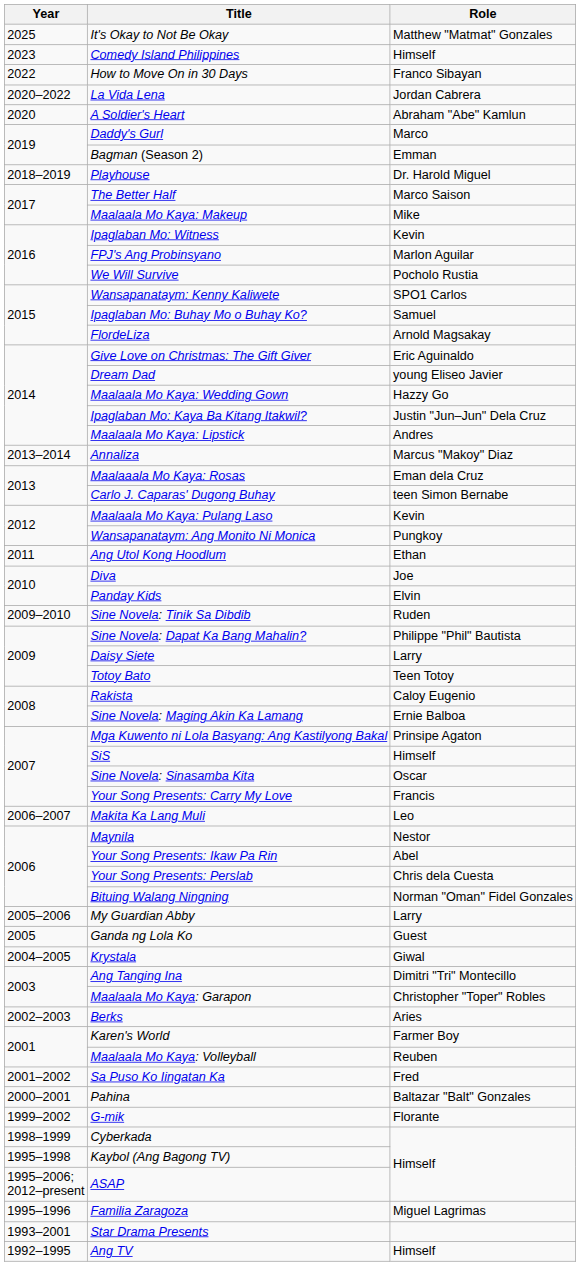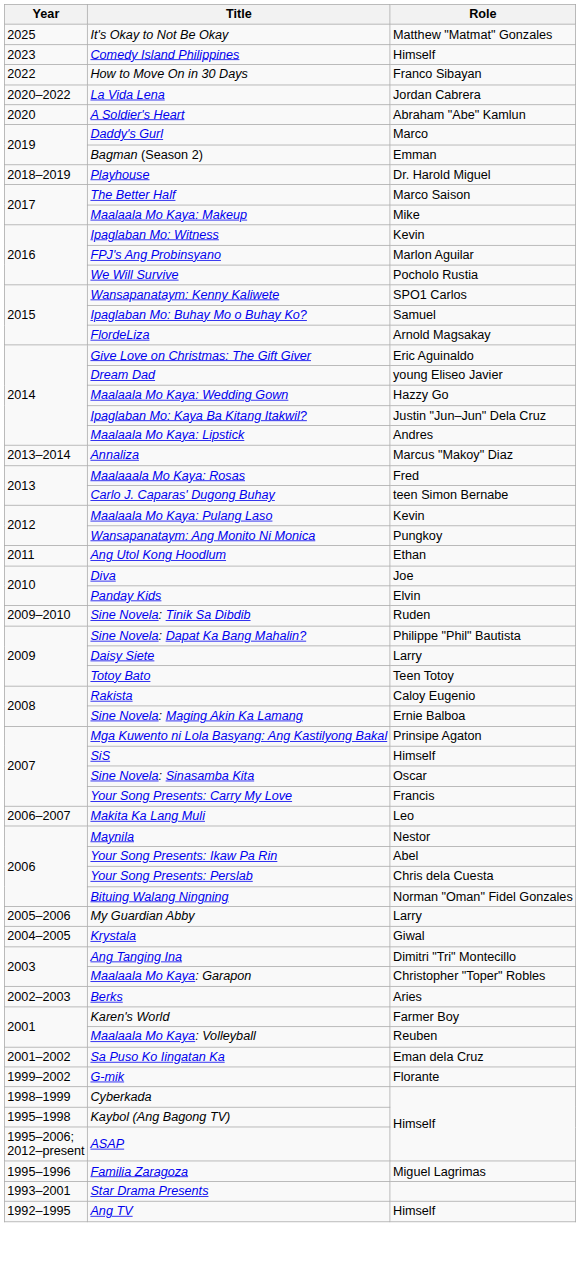 <table class="wikitable">
 <tr>
 <th>Year</th>
 <th>Title</th>
 <th>Role</th>
 </tr>
 <tr>
 <td>2025</td>
 <td><em>It's Okay to Not Be Okay</em></td>
 <td>Matthew "Matmat" Gonzales</td>
 </tr>
 <tr>
 <td>2023</td>
 <td><em><a href='#'>Comedy Island Philippines</a></em></td>
 <td>Himself</td>
 </tr>
 <tr>
 <td>2022</td>
 <td><em>How to Move On in 30 Days</em></td>
 <td>Franco Sibayan</td>
 </tr>
 <tr>
 <td>2020–2022</td>
 <td><em><a href='#'>La Vida Lena</a></em></td>
 <td>Jordan Cabrera</td>
 </tr>
 <tr>
 <td>2020</td>
 <td><em><a href='#'>A Soldier's Heart</a></em></td>
 <td>Abraham "Abe" Kamlun</td>
 </tr>
 <tr>
 <td rowspan="2">2019</td>
 <td><em><a href='#'>Daddy's Gurl</a></em></td>
 <td>Marco</td>
 </tr>
 <tr>
 <td><em>Bagman</em> (Season 2)</td>
 <td>Emman</td>
 </tr>
 <tr>
 <td>2018–2019</td>
 <td><em><a href='#'>Playhouse</a></em></td>
 <td>Dr. Harold Miguel</td>
 </tr>
 <tr>
 <td rowspan="2">2017</td>
 <td><em><a href='#'>The Better Half</a></em></td>
 <td>Marco Saison</td>
 </tr>
 <tr>
 <td><a href='#'><em>Maalaala Mo Kaya: Makeup</em></a></td>
 <td>Mike</td>
 </tr>
 <tr>
 <td rowspan="3">2016</td>
 <td><a href='#'><em>Ipaglaban Mo: Witness</em></a></td>
 <td>Kevin</td>
 </tr>
 <tr>
 <td><em><a href='#'>FPJ's Ang Probinsyano</a></em></td>
 <td>Marlon Aguilar</td>
 </tr>
 <tr>
 <td><em><a href='#'>We Will Survive</a></em></td>
 <td>Pocholo Rustia</td>
 </tr>
 <tr>
 <td rowspan="3">2015</td>
 <td><a href='#'><em>Wansapanataym: Kenny Kaliwete</em></a></td>
 <td>SPO1 Carlos</td>
 </tr>
 <tr>
 <td><a href='#'><em>Ipaglaban Mo: Buhay Mo o Buhay Ko?</em></a></td>
 <td>Samuel</td>
 </tr>
 <tr>
 <td><em><a href='#'>FlordeLiza</a></em></td>
 <td>Arnold Magsakay</td>
 </tr>
 <tr>
 <td rowspan="5">2014</td>
 <td><a href='#'><em>Give Love on Christmas: The Gift Giver</em></a></td>
 <td>Eric Aguinaldo</td>
 </tr>
 <tr>
 <td><em><a href='#'>Dream Dad</a></em></td>
 <td>young Eliseo Javier</td>
 </tr>
 <tr>
 <td><a href='#'><em>Maalaala Mo Kaya: Wedding Gown</em></a></td>
 <td>Hazzy Go</td>
 </tr>
 <tr>
 <td><a href='#'><em>Ipaglaban Mo: Kaya Ba Kitang Itakwil?</em></a></td>
 <td>Justin "Jun–Jun" Dela Cruz</td>
 </tr>
 <tr>
 <td><a href='#'><em>Maalaala Mo Kaya: Lipstick</em></a></td>
 <td>Andres</td>
 </tr>
 <tr>
 <td>2013–2014</td>
 <td><em><a href='#'>Annaliza</a></em></td>
 <td>Marcus "Makoy" Diaz</td>
 </tr>
 <tr>
 <td rowspan="2">2013</td>
 <td><a href='#'><em>Maalaaala Mo Kaya: Rosas</em></a></td>
-<td>Eman dela Cruz</td>
+<td>Fred</td>
 </tr>
 <tr>
 <td><a href='#'><em>Carlo J. Caparas' Dugong Buhay</em></a></td>
 <td>teen Simon Bernabe</td>
 </tr>
 <tr>
 <td rowspan="2">2012</td>
 <td><a href='#'><em>Maalaala Mo Kaya: Pulang Laso</em></a></td>
 <td>Kevin</td>
 </tr>
 <tr>
 <td><a href='#'><em>Wansapanataym: Ang Monito Ni Monica</em></a></td>
 <td>Pungkoy</td>
 </tr>
 <tr>
 <td>2011</td>
 <td><em><a href='#'>Ang Utol Kong Hoodlum</a></em></td>
 <td>Ethan</td>
 </tr>
 <tr>
 <td rowspan="2">2010</td>
 <td><em><a href='#'>Diva</a></em></td>
 <td>Joe</td>
 </tr>
 <tr>
 <td><em><a href='#'>Panday Kids</a></em></td>
 <td>Elvin</td>
 </tr>
 <tr>
 <td>2009–2010</td>
 <td><em><a href='#'>Sine Novela</a>: <a href='#'>Tinik Sa Dibdib</a></em></td>
 <td>Ruden</td>
 </tr>
 <tr>
 <td rowspan="3">2009</td>
 <td><em><a href='#'>Sine Novela</a>: <a href='#'>Dapat Ka Bang Mahalin?</a></em></td>
 <td>Philippe "Phil" Bautista</td>
 </tr>
 <tr>
 <td><em><a href='#'>Daisy Siete</a></em></td>
 <td>Larry</td>
 </tr>
 <tr>
 <td><em><a href='#'>Totoy Bato</a></em></td>
 <td>Teen Totoy</td>
 </tr>
 <tr>
 <td rowspan="2">2008</td>
 <td><em><a href='#'>Rakista</a></em></td>
 <td>Caloy Eugenio</td>
 </tr>
 <tr>
 <td><em><a href='#'>Sine Novela</a>: <a href='#'>Maging Akin Ka Lamang</a></em></td>
 <td>Ernie Balboa</td>
 </tr>
 <tr>
 <td rowspan="4">2007</td>
 <td><a href='#'><em>Mga Kuwento ni Lola Basyang: Ang Kastilyong Bakal</em></a></td>
 <td>Prinsipe Agaton</td>
 </tr>
 <tr>
 <td><em><a href='#'>SiS</a></em></td>
 <td>Himself</td>
 </tr>
 <tr>
 <td><em><a href='#'>Sine Novela</a>: <a href='#'>Sinasamba Kita</a></em></td>
 <td>Oscar</td>
 </tr>
 <tr>
 <td><a href='#'><em>Your Song Presents: Carry My Love</em></a></td>
 <td>Francis</td>
 </tr>
 <tr>
 <td>2006–2007</td>
 <td><em><a href='#'>Makita Ka Lang Muli</a></em></td>
 <td>Leo</td>
 </tr>
 <tr>
 <td rowspan="4">2006</td>
 <td><a href='#'><em>Maynila</em></a></td>
 <td>Nestor</td>
 </tr>
 <tr>
 <td><a href='#'><em>Your Song Presents: Ikaw Pa Rin</em></a></td>
 <td>Abel</td>
 </tr>
 <tr>
 <td><a href='#'><em>Your Song Presents: Perslab</em></a></td>
 <td>Chris dela Cuesta</td>
 </tr>
 <tr>
 <td><em><a href='#'>Bituing Walang Ningning</a></em></td>
 <td>Norman "Oman" Fidel Gonzales</td>
 </tr>
 <tr>
 <td>2005–2006</td>
 <td><em>My Guardian Abby</em></td>
 <td>Larry</td>
 </tr>
 <tr>
-<td>2005</td>
-<td><em>Ganda ng Lola Ko</em></td>
-<td>Guest</td>
-</tr>
-<tr>
 <td>2004–2005</td>
 <td><em><a href='#'>Krystala</a></em></td>
 <td>Giwal</td>
 </tr>
 <tr>
 <td rowspan="2">2003</td>
 <td><em><a href='#'>Ang Tanging Ina</a></em></td>
 <td>Dimitri "Tri" Montecillo</td>
 </tr>
 <tr>
 <td><em><a href='#'>Maalaala Mo Kaya</a>: Garapon</em></td>
 <td>Christopher "Toper" Robles</td>
 </tr>
 <tr>
 <td>2002–2003</td>
 <td><em><a href='#'>Berks</a></em></td>
 <td>Aries</td>
 </tr>
 <tr>
 <td rowspan="2">2001</td>
 <td><em>Karen's World</em></td>
 <td>Farmer Boy</td>
 </tr>
 <tr>
 <td><em><a href='#'>Maalaala Mo Kaya</a>: Volleyball</em></td>
 <td>Reuben</td>
 </tr>
 <tr>
 <td>2001–2002</td>
 <td><em><a href='#'>Sa Puso Ko Iingatan Ka</a></em></td>
-<td>Fred</td>
-</tr>
-<tr>
-<td>2000–2001</td>
-<td><em>Pahina</em></td>
-<td>Baltazar "Balt" Gonzales</td>
+<td>Eman dela Cruz</td>
 </tr>
 <tr>
 <td>1999–2002</td>
 <td><em><a href='#'>G-mik</a></em></td>
 <td>Florante</td>
 </tr>
 <tr>
 <td>1998–1999</td>
 <td><em>Cyberkada</em></td>
 <td rowspan="3">Himself</td>
 </tr>
 <tr>
 <td>1995–1998</td>
 <td><em>Kaybol (Ang Bagong TV)</em></td>
 </tr>
 <tr>
 <td>1995–2006;<br>2012–present</td>
 <td><em><a href='#'>ASAP</a></em></td>
 </tr>
 <tr>
 <td>1995–1996</td>
 <td><em><a href='#'>Familia Zaragoza</a></em></td>
 <td>Miguel Lagrimas</td>
 </tr>
 <tr>
 <td>1993–2001</td>
 <td><em><a href='#'>Star Drama Presents</a></em></td>
 <td></td>
 </tr>
 <tr>
 <td>1992–1995</td>
 <td><em><a href='#'>Ang TV</a></em></td>
 <td>Himself</td>
 </tr>
 </table>
